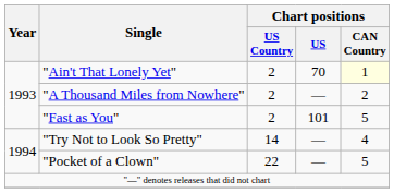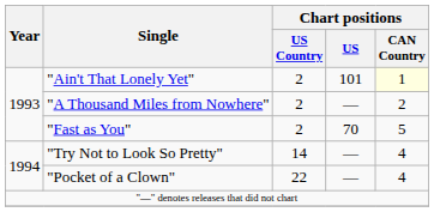 <table class="wikitable" style="text-align:center;">
 <tr>
 <th rowspan="2">Year</th>
 <th rowspan="2">Single</th>
 <th colspan="3">Chart positions</th>
 </tr>
 <tr style="font-size:smaller;">
 <th width="45"><a href='#'>US Country</a></th>
 <th width="45"><a href='#'>US</a></th>
 <th width="45">CAN Country</th>
 </tr>
 <tr>
 <td rowspan="3">1993</td>
 <td align="left">"<a href='#'>Ain't That Lonely Yet</a>"</td>
 <td>2</td>
-<td>70</td>
+<td>101</td>
 <td style="background: lightyellow;">1</td>
 </tr>
 <tr>
 <td align="left">"<a href='#'>A Thousand Miles from Nowhere</a>"</td>
 <td>2</td>
 <td>—</td>
 <td>2</td>
 </tr>
 <tr>
 <td align="left">"<a href='#'>Fast as You</a>"</td>
 <td>2</td>
-<td>101</td>
+<td>70</td>
 <td>5</td>
 </tr>
 <tr>
 <td rowspan="2">1994</td>
 <td align="left">"Try Not to Look So Pretty"</td>
 <td>14</td>
 <td>—</td>
 <td>4</td>
 </tr>
 <tr>
 <td align="left">"Pocket of a Clown"</td>
 <td>22</td>
 <td>—</td>
-<td>5</td>
+<td>4</td>
 </tr>
 <tr>
 <td colspan="10" style="font-size:8pt">"—" denotes releases that did not chart</td>
 </tr>
 <tr>
 </tr>
 </table>
